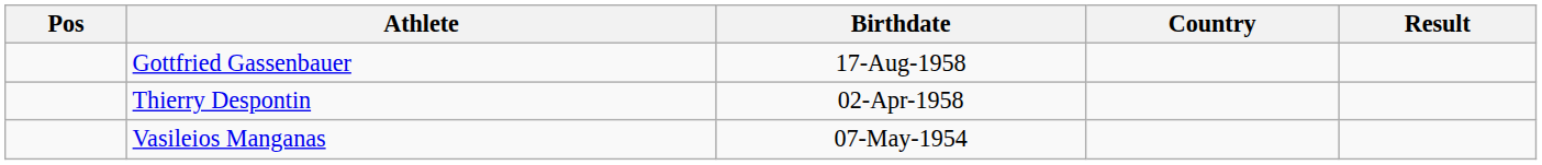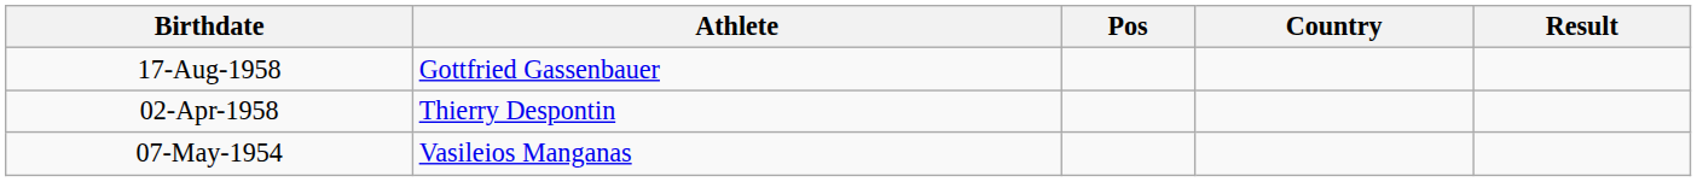 <table class="wikitable"  style="text-align:center; width:80%;">
 <tr>
+<th>Birthdate</th>
+<th>Athlete</th>
 <th>Pos</th>
-<th>Athlete</th>
-<th>Birthdate</th>
 <th>Country</th>
 <th>Result</th>
 </tr>
 <tr>
+<td>17-Aug-1958</td>
+<td align=left><a href='#'>Gottfried Gassenbauer</a></td>
 <td align=center></td>
-<td align=left><a href='#'>Gottfried Gassenbauer</a></td>
-<td>17-Aug-1958</td>
 <td align=left></td>
 <td></td>
 </tr>
 <tr>
+<td>02-Apr-1958</td>
+<td align=left><a href='#'>Thierry Despontin</a></td>
 <td align=center></td>
-<td align=left><a href='#'>Thierry Despontin</a></td>
-<td>02-Apr-1958</td>
 <td align=left></td>
 <td></td>
 </tr>
 <tr>
+<td>07-May-1954</td>
+<td align=left><a href='#'>Vasileios Manganas</a></td>
 <td align=center></td>
-<td align=left><a href='#'>Vasileios Manganas</a></td>
-<td>07-May-1954</td>
 <td align=left></td>
 <td></td>
 </tr>
 </table>
